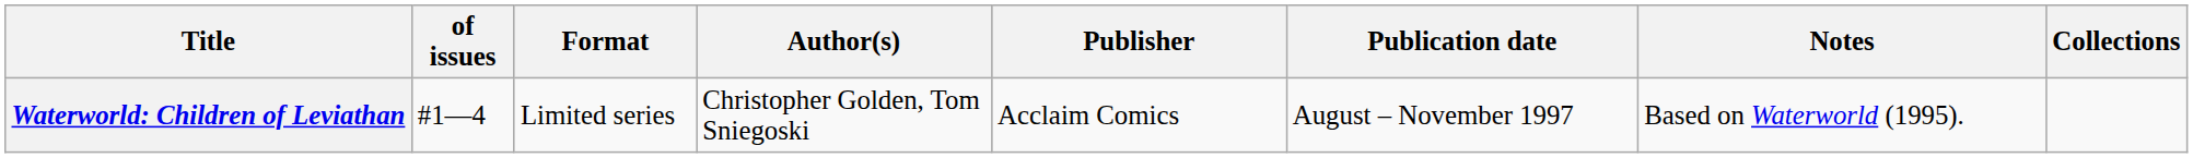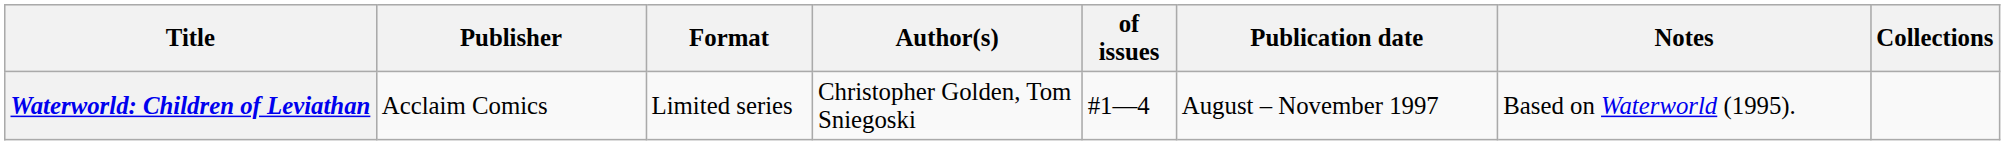 <table class="wikitable">
 <tr>
 <th>Title</th>
-<th style="width:40pt"> of issues</th>
+<th style="width:125pt">Publisher</th>
 <th style="width:75pt">Format</th>
 <th style="width:125pt">Author(s)</th>
-<th style="width:125pt">Publisher</th>
+<th style="width:40pt"> of issues</th>
 <th style="width:150pt">Publication date</th>
 <th style="width:175pt">Notes</th>
 <th>Collections</th>
 </tr>
 <tr>
 <th><em><a href='#'>Waterworld: Children of Leviathan</a></em></th>
-<td>#1—4</td>
+<td>Acclaim Comics</td>
 <td>Limited series</td>
 <td>Christopher Golden, Tom Sniegoski</td>
-<td>Acclaim Comics</td>
+<td>#1—4</td>
 <td>August – November 1997</td>
 <td>Based on <em><a href='#'>Waterworld</a></em> (1995).</td>
 <td></td>
 </tr>
 </table>
